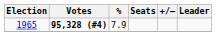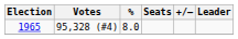 <table class=wikitable style=text-align:center>
 <tr>
 <th>Election</th>
 <th>Votes</th>
 <th>%</th>
 <th>Seats</th>
 <th>+/–</th>
 <th>Leader</th>
 </tr>
 <tr>
 <td><a href='#'>1965</a></td>
-<td><strong>95,328 (#4)</strong></td>
-<td>7.9</td>
+<td>95,328 (#4)</td>
+<td>8.0</td>
 <td></td>
 <td></td>
 <td></td>
 </tr>
 <tr>
 </tr>
 </table>
